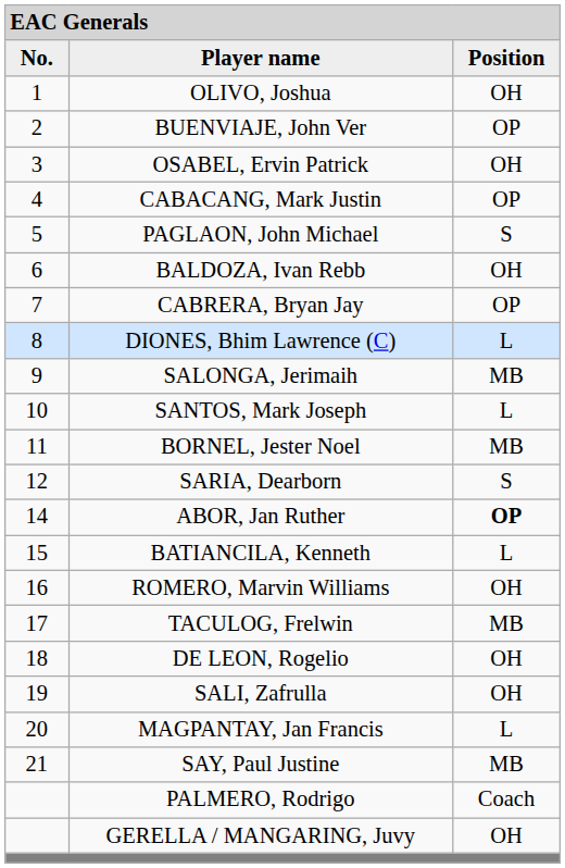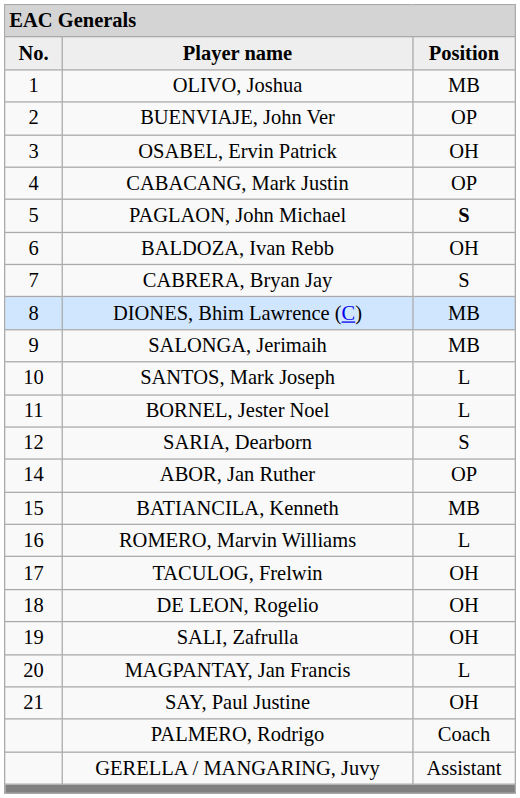 <table class='wikitable mw-collapsible mw-collapsed' style='text-align: center; font-size: 100%; width: 400px; border: none;'>
 <tr>
 <th style="background:#D4D4D4; text-align:left;" colspan=3> EAC Generals</th>
 </tr>
 <tr style="background:#EEEEEE; font-weight:bold;">
 <td width=5%>No.</td>
 <td width=40%>Player name</td>
 <td width=5%>Position</td>
 </tr>
 <tr>
 <td>1</td>
 <td>OLIVO, Joshua</td>
-<td>OH</td>
+<td>MB</td>
 </tr>
 <tr>
 <td>2</td>
 <td>BUENVIAJE, John Ver</td>
 <td>OP</td>
 </tr>
 <tr>
 <td>3</td>
 <td>OSABEL, Ervin Patrick</td>
 <td>OH</td>
 </tr>
 <tr>
 <td>4</td>
 <td>CABACANG, Mark Justin</td>
 <td>OP</td>
 </tr>
 <tr>
 <td>5</td>
 <td>PAGLAON, John Michael</td>
-<td>S</td>
+<td><strong>S</strong></td>
 </tr>
 <tr>
 <td>6</td>
 <td>BALDOZA, Ivan Rebb</td>
 <td>OH</td>
 </tr>
 <tr>
 <td>7</td>
 <td>CABRERA, Bryan Jay</td>
-<td>OP</td>
+<td>S</td>
 </tr>
 <tr style="background: #D0E6FF">
 <td>8</td>
 <td>DIONES, Bhim Lawrence (<a href='#'>C</a>)</td>
-<td>L</td>
+<td>MB</td>
 </tr>
 <tr>
 <td>9</td>
 <td>SALONGA, Jerimaih</td>
 <td>MB</td>
 </tr>
 <tr>
 <td>10</td>
 <td>SANTOS, Mark Joseph</td>
 <td>L</td>
 </tr>
 <tr>
 <td>11</td>
 <td>BORNEL, Jester Noel</td>
-<td>MB</td>
+<td>L</td>
 </tr>
 <tr>
 <td>12</td>
 <td>SARIA, Dearborn</td>
 <td>S</td>
 </tr>
 <tr>
 <td>14</td>
 <td>ABOR, Jan Ruther</td>
-<td><strong>OP</strong></td>
+<td>OP</td>
 </tr>
 <tr>
 <td>15</td>
 <td>BATIANCILA, Kenneth</td>
-<td>L</td>
+<td>MB</td>
 </tr>
 <tr>
 <td>16</td>
 <td>ROMERO, Marvin Williams</td>
-<td>OH</td>
+<td>L</td>
 </tr>
 <tr>
 <td>17</td>
 <td>TACULOG, Frelwin</td>
-<td>MB</td>
+<td>OH</td>
 </tr>
 <tr>
 <td>18</td>
 <td>DE LEON, Rogelio</td>
 <td>OH</td>
 </tr>
 <tr>
 <td>19</td>
 <td>SALI, Zafrulla</td>
 <td>OH</td>
 </tr>
 <tr>
 <td>20</td>
 <td>MAGPANTAY, Jan Francis</td>
 <td>L</td>
 </tr>
 <tr>
 <td>21</td>
 <td>SAY, Paul Justine</td>
-<td>MB</td>
+<td>OH</td>
 </tr>
 <tr>
 <td></td>
 <td>PALMERO, Rodrigo</td>
 <td>Coach</td>
 </tr>
 <tr>
 <td></td>
 <td>GERELLA / MANGARING, Juvy</td>
-<td>OH</td>
+<td>Assistant</td>
 </tr>
 <tr>
 <th style='background: grey;' colspan=3></th>
 </tr>
 </table>
